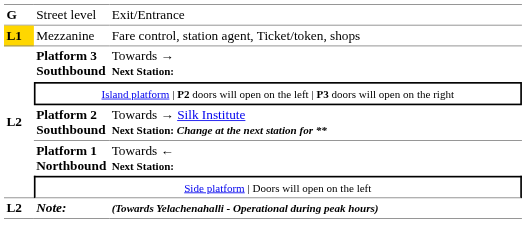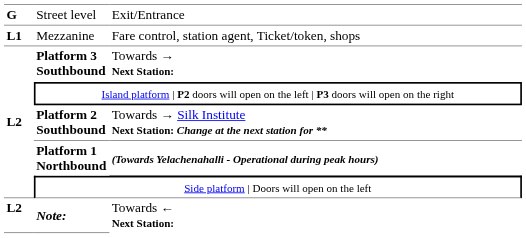 <table border="0" cellspacing="0" cellpadding="3">
 <tr>
 <td width="30" valign="top" style="border-top:solid 1px gray;border-bottom:solid 1px gray;"><strong>G</strong></td>
 <td width="85" valign="top" style="border-top:solid 1px gray;border-bottom:solid 1px gray;">Street level</td>
 <td width="500" valign="top" style="border-top:solid 1px gray;border-bottom:solid 1px gray;">Exit/Entrance</td>
 </tr>
 <tr>
-<td style="background: gold; border-bottom:solid 1px gray;"><strong>L1</strong></td>
+<td style="border-bottom:solid 1px gray;"><strong>L1</strong></td>
 <td style="border-bottom:solid 1px gray;">Mezzanine</td>
 <td style="border-bottom:solid 1px gray;">Fare control, station agent, Ticket/token, shops</td>
 </tr>
 <tr>
 <td rowspan="5" style="border-bottom:solid 1px grey;text-align:left;"><strong>L2</strong></td>
 <td width="85" style="border-bottom:solid 1px white;"><span><strong>Platform 3</strong><br><strong>Southbound</strong></span></td>
 <td width="500" style="border-bottom:solid 1px white;">Towards → <br><small><strong>Next Station:</strong> </small></td>
 </tr>
 <tr>
 <td colspan="2" style="border-top:solid 2px black;border-right:solid 2px black;border-left:solid 2px black;border-bottom:solid 2px black;text-align:center;"><small><a href='#'>Island platform</a> | <strong>P2</strong> doors will open on the left | <strong>P3</strong> doors will open on the right</small> </td>
 </tr>
 <tr>
 <td style="border-bottom:solid 1px gray;" width=85><span><strong>Platform 2</strong><br><strong>Southbound</strong></span></td>
 <td style="border-bottom:solid 1px gray;" width=500>Towards → <a href='#'>Silk Institute</a><br><small><strong>Next Station:</strong>  <strong><em>Change at the next station for  **</em></strong></small></td>
 </tr>
 <tr>
 <td width="85"><span><strong>Platform 1</strong><br><strong>Northbound</strong></span></td>
-<td width="500">Towards ← <br><small><strong>Next Station:</strong> </small></td>
+<td style="border-bottom:solid 1px gray;" width=500><small><strong><em>(Towards Yelachenahalli - Operational during peak hours)</em></strong></small></td>
 </tr>
 <tr>
 <td colspan="2" style="border-top:solid 2px black;border-right:solid 2px black;border-left:solid 2px black;border-bottom:solid 1px gray;text-align:center;"><small><a href='#'>Side platform</a> | Doors will open on the left </small></td>
 </tr>
 <tr>
 <td style="border-bottom:solid 1px gray;" width=30 rowspan=2 valign=top><strong>L2</strong></td>
 <td style="border-bottom:solid 1px gray;" width=85><strong><em>Note:</em></strong></td>
-<td style="border-bottom:solid 1px gray;" width=500><small><strong><em>(Towards Yelachenahalli - Operational during peak hours)</em></strong></small></td>
+<td width="500">Towards ← <br><small><strong>Next Station:</strong> </small></td>
 </tr>
 <tr>
 </tr>
 </table>
